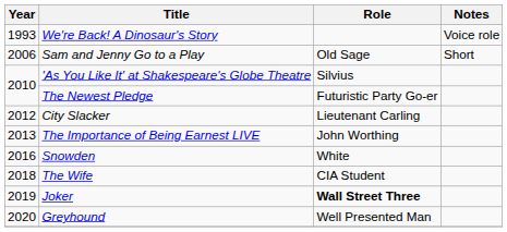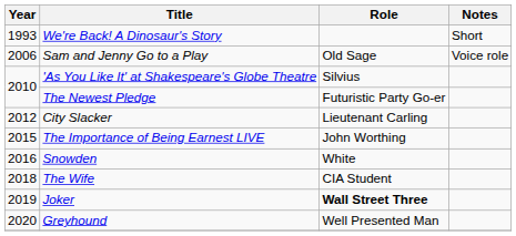 <table class="wikitable">
 <tr>
 <th>Year</th>
 <th>Title</th>
 <th>Role</th>
 <th>Notes</th>
 </tr>
 <tr>
 <td>1993</td>
 <td><em><a href='#'>We're Back! A Dinosaur's Story</a></em></td>
 <td></td>
-<td>Voice role</td>
+<td>Short</td>
 </tr>
 <tr>
 <td>2006</td>
 <td><em>Sam and Jenny Go to a Play</em></td>
 <td>Old Sage</td>
-<td>Short</td>
+<td>Voice role</td>
 </tr>
 <tr>
 <td rowspan="2">2010</td>
 <td><em><a href='#'>'As You Like It' at Shakespeare's Globe Theatre</a></em></td>
 <td>Silvius</td>
 <td></td>
 </tr>
 <tr>
 <td><em><a href='#'>The Newest Pledge</a></em></td>
 <td>Futuristic Party Go-er</td>
 <td></td>
 </tr>
 <tr>
 <td>2012</td>
 <td><em>City Slacker</em></td>
 <td>Lieutenant Carling</td>
 <td></td>
 </tr>
 <tr>
-<td>2013</td>
+<td>2015</td>
 <td><em><a href='#'>The Importance of Being Earnest LIVE</a></em></td>
 <td>John Worthing</td>
 <td></td>
 </tr>
 <tr>
 <td>2016</td>
 <td><em><a href='#'>Snowden</a></em></td>
 <td>White</td>
 <td></td>
 </tr>
 <tr>
 <td>2018</td>
 <td><em><a href='#'>The Wife</a></em></td>
 <td>CIA Student</td>
 <td></td>
 </tr>
 <tr>
 <td>2019</td>
 <td><em><a href='#'>Joker</a></em></td>
 <td><strong>Wall Street Three</strong></td>
 <td></td>
 </tr>
 <tr>
 <td>2020</td>
 <td><em><a href='#'>Greyhound</a></em></td>
 <td>Well Presented Man</td>
 <td></td>
 </tr>
 <tr>
 </tr>
 </table>
